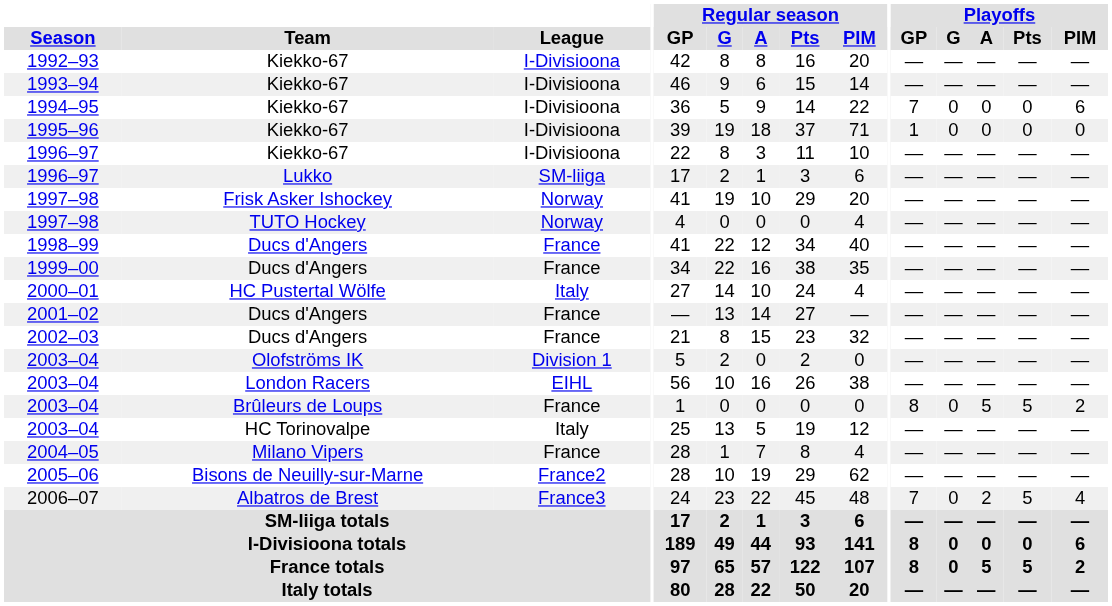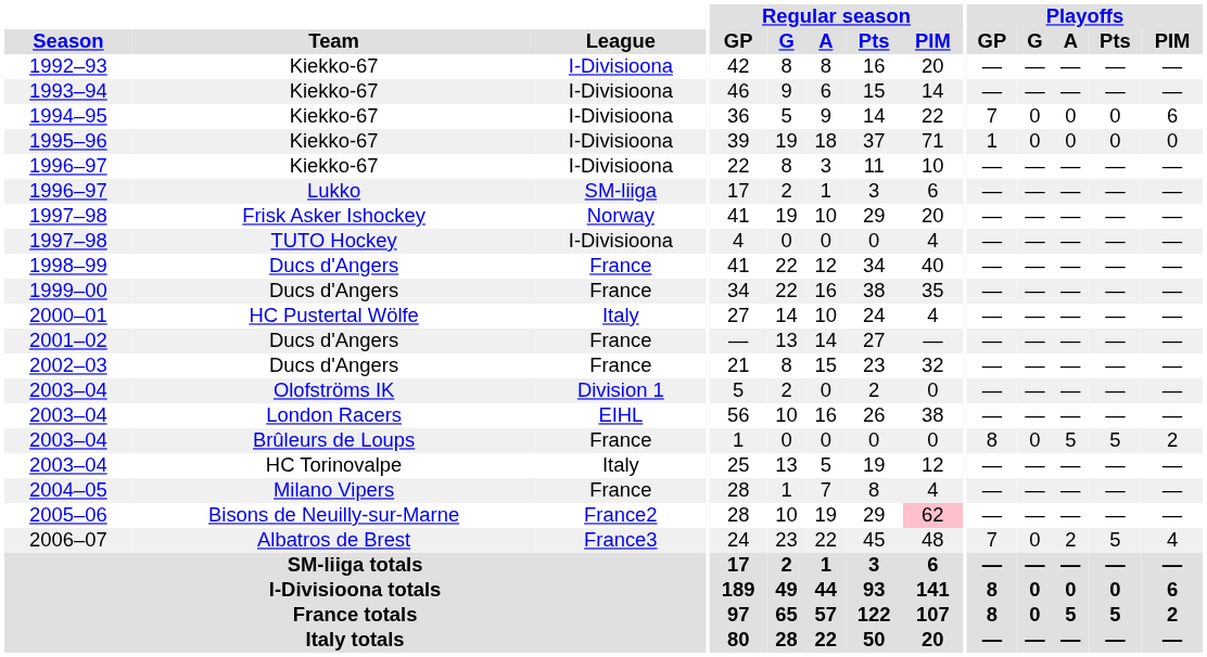 <table border="0" cellpadding="1" cellspacing="0" style="text-align:center; width:60em">
 <tr bgcolor="#e0e0e0">
 <th colspan="3" bgcolor="#ffffff"></th>
 <th rowspan="99" bgcolor="#ffffff"></th>
 <th colspan="5"><a href='#'>Regular season</a></th>
 <th rowspan="99" bgcolor="#ffffff"></th>
 <th colspan="5"><a href='#'>Playoffs</a></th>
 </tr>
 <tr bgcolor="#e0e0e0">
 <th><a href='#'>Season</a></th>
 <th>Team</th>
 <th>League</th>
 <th>GP</th>
 <th><a href='#'>G</a></th>
 <th><a href='#'>A</a></th>
 <th><a href='#'>Pts</a></th>
 <th><a href='#'>PIM</a></th>
 <th>GP</th>
 <th>G</th>
 <th>A</th>
 <th>Pts</th>
 <th>PIM</th>
 </tr>
 <tr>
 <td><a href='#'>1992–93</a></td>
 <td>Kiekko-67</td>
 <td><a href='#'>I-Divisioona</a></td>
 <td>42</td>
 <td>8</td>
 <td>8</td>
 <td>16</td>
 <td>20</td>
 <td>—</td>
 <td>—</td>
 <td>—</td>
 <td>—</td>
 <td>—</td>
 </tr>
 <tr bgcolor="#f0f0f0">
 <td><a href='#'>1993–94</a></td>
 <td>Kiekko-67</td>
 <td>I-Divisioona</td>
 <td>46</td>
 <td>9</td>
 <td>6</td>
 <td>15</td>
 <td>14</td>
 <td>—</td>
 <td>—</td>
 <td>—</td>
 <td>—</td>
 <td>—</td>
 </tr>
 <tr>
 <td><a href='#'>1994–95</a></td>
 <td>Kiekko-67</td>
 <td>I-Divisioona</td>
 <td>36</td>
 <td>5</td>
 <td>9</td>
 <td>14</td>
 <td>22</td>
 <td>7</td>
 <td>0</td>
 <td>0</td>
 <td>0</td>
 <td>6</td>
 </tr>
 <tr bgcolor="#f0f0f0">
 <td><a href='#'>1995–96</a></td>
 <td>Kiekko-67</td>
 <td>I-Divisioona</td>
 <td>39</td>
 <td>19</td>
 <td>18</td>
 <td>37</td>
 <td>71</td>
 <td>1</td>
 <td>0</td>
 <td>0</td>
 <td>0</td>
 <td>0</td>
 </tr>
 <tr>
 <td><a href='#'>1996–97</a></td>
 <td>Kiekko-67</td>
 <td>I-Divisioona</td>
 <td>22</td>
 <td>8</td>
 <td>3</td>
 <td>11</td>
 <td>10</td>
 <td>—</td>
 <td>—</td>
 <td>—</td>
 <td>—</td>
 <td>—</td>
 </tr>
 <tr bgcolor="#f0f0f0">
 <td><a href='#'>1996–97</a></td>
 <td><a href='#'>Lukko</a></td>
 <td><a href='#'>SM-liiga</a></td>
 <td>17</td>
 <td>2</td>
 <td>1</td>
 <td>3</td>
 <td>6</td>
 <td>—</td>
 <td>—</td>
 <td>—</td>
 <td>—</td>
 <td>—</td>
 </tr>
 <tr>
 <td><a href='#'>1997–98</a></td>
 <td><a href='#'>Frisk Asker Ishockey</a></td>
 <td><a href='#'>Norway</a></td>
 <td>41</td>
 <td>19</td>
 <td>10</td>
 <td>29</td>
 <td>20</td>
 <td>—</td>
 <td>—</td>
 <td>—</td>
 <td>—</td>
 <td>—</td>
 </tr>
 <tr bgcolor="#f0f0f0">
 <td><a href='#'>1997–98</a></td>
 <td><a href='#'>TUTO Hockey</a></td>
-<td><a href='#'>Norway</a></td>
+<td>I-Divisioona</td>
 <td>4</td>
 <td>0</td>
 <td>0</td>
 <td>0</td>
 <td>4</td>
 <td>—</td>
 <td>—</td>
 <td>—</td>
 <td>—</td>
 <td>—</td>
 </tr>
 <tr>
 <td><a href='#'>1998–99</a></td>
 <td><a href='#'>Ducs d'Angers</a></td>
 <td><a href='#'>France</a></td>
 <td>41</td>
 <td>22</td>
 <td>12</td>
 <td>34</td>
 <td>40</td>
 <td>—</td>
 <td>—</td>
 <td>—</td>
 <td>—</td>
 <td>—</td>
 </tr>
 <tr bgcolor="#f0f0f0">
 <td><a href='#'>1999–00</a></td>
 <td>Ducs d'Angers</td>
 <td>France</td>
 <td>34</td>
 <td>22</td>
 <td>16</td>
 <td>38</td>
 <td>35</td>
 <td>—</td>
 <td>—</td>
 <td>—</td>
 <td>—</td>
 <td>—</td>
 </tr>
 <tr>
 <td><a href='#'>2000–01</a></td>
 <td><a href='#'>HC Pustertal Wölfe</a></td>
 <td><a href='#'>Italy</a></td>
 <td>27</td>
 <td>14</td>
 <td>10</td>
 <td>24</td>
 <td>4</td>
 <td>—</td>
 <td>—</td>
 <td>—</td>
 <td>—</td>
 <td>—</td>
 </tr>
 <tr bgcolor="#f0f0f0">
 <td><a href='#'>2001–02</a></td>
 <td>Ducs d'Angers</td>
 <td>France</td>
 <td>—</td>
 <td>13</td>
 <td>14</td>
 <td>27</td>
 <td>—</td>
 <td>—</td>
 <td>—</td>
 <td>—</td>
 <td>—</td>
 <td>—</td>
 </tr>
 <tr>
 <td><a href='#'>2002–03</a></td>
 <td>Ducs d'Angers</td>
 <td>France</td>
 <td>21</td>
 <td>8</td>
 <td>15</td>
 <td>23</td>
 <td>32</td>
 <td>—</td>
 <td>—</td>
 <td>—</td>
 <td>—</td>
 <td>—</td>
 </tr>
 <tr bgcolor="#f0f0f0">
 <td><a href='#'>2003–04</a></td>
 <td><a href='#'>Olofströms IK</a></td>
 <td><a href='#'>Division 1</a></td>
 <td>5</td>
 <td>2</td>
 <td>0</td>
 <td>2</td>
 <td>0</td>
 <td>—</td>
 <td>—</td>
 <td>—</td>
 <td>—</td>
 <td>—</td>
 </tr>
 <tr>
 <td><a href='#'>2003–04</a></td>
 <td><a href='#'>London Racers</a></td>
 <td><a href='#'>EIHL</a></td>
 <td>56</td>
 <td>10</td>
 <td>16</td>
 <td>26</td>
 <td>38</td>
 <td>—</td>
 <td>—</td>
 <td>—</td>
 <td>—</td>
 <td>—</td>
 </tr>
 <tr bgcolor="#f0f0f0">
 <td><a href='#'>2003–04</a></td>
 <td><a href='#'>Brûleurs de Loups</a></td>
 <td>France</td>
 <td>1</td>
 <td>0</td>
 <td>0</td>
 <td>0</td>
 <td>0</td>
 <td>8</td>
 <td>0</td>
 <td>5</td>
 <td>5</td>
 <td>2</td>
 </tr>
 <tr>
 <td><a href='#'>2003–04</a></td>
 <td>HC Torinovalpe</td>
 <td>Italy</td>
 <td>25</td>
 <td>13</td>
 <td>5</td>
 <td>19</td>
 <td>12</td>
 <td>—</td>
 <td>—</td>
 <td>—</td>
 <td>—</td>
 <td>—</td>
 </tr>
 <tr bgcolor="#f0f0f0">
 <td><a href='#'>2004–05</a></td>
 <td><a href='#'>Milano Vipers</a></td>
 <td>France</td>
 <td>28</td>
 <td>1</td>
 <td>7</td>
 <td>8</td>
 <td>4</td>
 <td>—</td>
 <td>—</td>
 <td>—</td>
 <td>—</td>
 <td>—</td>
 </tr>
 <tr>
 <td><a href='#'>2005–06</a></td>
 <td><a href='#'>Bisons de Neuilly-sur-Marne</a></td>
 <td><a href='#'>France2</a></td>
 <td>28</td>
 <td>10</td>
 <td>19</td>
 <td>29</td>
-<td>62</td>
+<td style="background: pink;">62</td>
 <td>—</td>
 <td>—</td>
 <td>—</td>
 <td>—</td>
 <td>—</td>
 </tr>
 <tr bgcolor="#f0f0f0">
 <td>2006–07</td>
 <td><a href='#'>Albatros de Brest</a></td>
 <td><a href='#'>France3</a></td>
 <td>24</td>
 <td>23</td>
 <td>22</td>
 <td>45</td>
 <td>48</td>
 <td>7</td>
 <td>0</td>
 <td>2</td>
 <td>5</td>
 <td>4</td>
 </tr>
 <tr>
 </tr>
 <tr ALIGN="center" bgcolor="#e0e0e0">
 <th colspan="3">SM-liiga totals</th>
 <th ALIGN="center">17</th>
 <th ALIGN="center">2</th>
 <th ALIGN="center">1</th>
 <th ALIGN="center">3</th>
 <th ALIGN="center">6</th>
 <th ALIGN="center">—</th>
 <th ALIGN="center">—</th>
 <th ALIGN="center">—</th>
 <th ALIGN="center">—</th>
 <th ALIGN="center">—</th>
 </tr>
 <tr>
 </tr>
 <tr ALIGN="center" bgcolor="#e0e0e0">
 <th colspan="3">I-Divisioona totals</th>
 <th ALIGN="center">189</th>
 <th ALIGN="center">49</th>
 <th ALIGN="center">44</th>
 <th ALIGN="center">93</th>
 <th ALIGN="center">141</th>
 <th ALIGN="center">8</th>
 <th ALIGN="center">0</th>
 <th ALIGN="center">0</th>
 <th ALIGN="center">0</th>
 <th ALIGN="center">6</th>
 </tr>
 <tr>
 </tr>
 <tr ALIGN="center" bgcolor="#e0e0e0">
 <th colspan="3">France totals</th>
 <th ALIGN="center">97</th>
 <th ALIGN="center">65</th>
 <th ALIGN="center">57</th>
 <th ALIGN="center">122</th>
 <th ALIGN="center">107</th>
 <th ALIGN="center">8</th>
 <th ALIGN="center">0</th>
 <th ALIGN="center">5</th>
 <th ALIGN="center">5</th>
 <th ALIGN="center">2</th>
 </tr>
 <tr>
 </tr>
 <tr ALIGN="center" bgcolor="#e0e0e0">
 <th colspan="3">Italy totals</th>
 <th ALIGN="center">80</th>
 <th ALIGN="center">28</th>
 <th ALIGN="center">22</th>
 <th ALIGN="center">50</th>
 <th ALIGN="center">20</th>
 <th ALIGN="center">—</th>
 <th ALIGN="center">—</th>
 <th ALIGN="center">—</th>
 <th ALIGN="center">—</th>
 <th ALIGN="center">—</th>
 </tr>
 </table>
